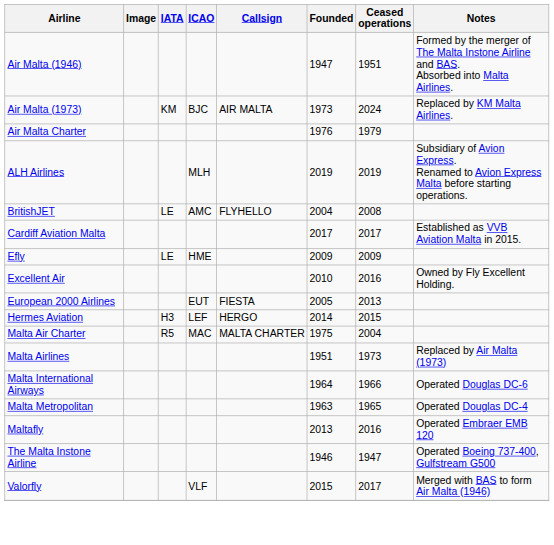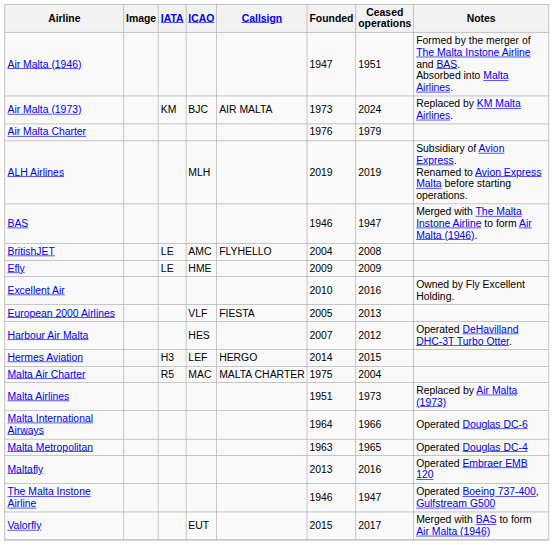 <table class="wikitable sortable" style="border-collapse:collapse; margin:auto;" border="1" cellpadding="3">
 <tr valign="middle">
 <th style="width:175px;">Airline</th>
 <th>Image</th>
 <th><a href='#'>IATA</a></th>
 <th><a href='#'>ICAO</a></th>
 <th><a href='#'>Callsign</a></th>
 <th>Founded</th>
 <th>Ceased<br>operations</th>
 <th style="width:200px;">Notes</th>
 </tr>
 <tr>
 <td><a href='#'>Air Malta (1946)</a></td>
 <td></td>
 <td></td>
 <td></td>
 <td></td>
 <td>1947</td>
 <td>1951</td>
 <td>Formed by the merger of <a href='#'>The Malta Instone Airline</a> and <a href='#'>BAS</a>. <br> Absorbed into <a href='#'>Malta Airlines</a>.</td>
 </tr>
 <tr>
 <td><a href='#'>Air Malta (1973)</a></td>
 <td></td>
 <td>KM</td>
 <td>BJC</td>
 <td>AIR MALTA</td>
 <td>1973</td>
 <td>2024</td>
 <td>Replaced by <a href='#'>KM Malta Airlines</a>.</td>
 </tr>
 <tr>
 <td><a href='#'>Air Malta Charter</a></td>
 <td></td>
 <td></td>
 <td></td>
 <td></td>
 <td>1976</td>
 <td>1979</td>
 <td></td>
 </tr>
 <tr>
 <td><a href='#'>ALH Airlines</a></td>
 <td></td>
 <td></td>
 <td>MLH</td>
 <td></td>
 <td>2019</td>
 <td>2019</td>
 <td>Subsidiary of <a href='#'>Avion Express</a>. <br> Renamed to <a href='#'>Avion Express Malta</a> before starting operations.</td>
 </tr>
 <tr>
+<td><a href='#'>BAS</a></td>
+<td></td>
+<td></td>
+<td></td>
+<td></td>
+<td>1946</td>
+<td>1947</td>
+<td>Merged with <a href='#'>The Malta Instone Airline</a> to form <a href='#'>Air Malta (1946)</a>.</td>
+</tr>
+<tr>
 <td><a href='#'>BritishJET</a></td>
 <td></td>
 <td>LE</td>
 <td>AMC</td>
 <td>FLYHELLO</td>
 <td>2004</td>
 <td>2008</td>
 <td></td>
-</tr>
-<tr>
-<td><a href='#'>Cardiff Aviation Malta</a></td>
-<td></td>
-<td></td>
-<td></td>
-<td></td>
-<td>2017</td>
-<td>2017</td>
-<td>Established as <a href='#'>VVB Aviation Malta</a> in 2015.</td>
 </tr>
 <tr>
 <td><a href='#'>Efly</a></td>
 <td></td>
 <td>LE</td>
 <td>HME</td>
 <td></td>
 <td>2009</td>
 <td>2009</td>
 <td></td>
 </tr>
 <tr>
 <td><a href='#'>Excellent Air</a></td>
 <td></td>
 <td></td>
 <td></td>
 <td></td>
 <td>2010</td>
 <td>2016</td>
 <td>Owned by Fly Excellent Holding.</td>
 </tr>
 <tr>
 <td><a href='#'>European 2000 Airlines</a></td>
 <td></td>
 <td></td>
-<td>EUT</td>
+<td>VLF</td>
 <td>FIESTA</td>
 <td>2005</td>
 <td>2013</td>
 <td></td>
+</tr>
+<tr>
+<td><a href='#'>Harbour Air Malta</a></td>
+<td></td>
+<td></td>
+<td>HES</td>
+<td></td>
+<td>2007</td>
+<td>2012</td>
+<td>Operated <a href='#'>DeHavilland DHC-3T Turbo Otter</a>.</td>
 </tr>
 <tr>
 <td><a href='#'>Hermes Aviation</a></td>
 <td></td>
 <td>H3</td>
 <td>LEF</td>
 <td>HERGO</td>
 <td>2014</td>
 <td>2015</td>
 <td></td>
 </tr>
 <tr>
 <td><a href='#'>Malta Air Charter</a></td>
 <td></td>
 <td>R5</td>
 <td>MAC</td>
 <td>MALTA CHARTER</td>
 <td>1975</td>
 <td>2004</td>
 <td></td>
 </tr>
 <tr>
 <td><a href='#'>Malta Airlines</a></td>
 <td></td>
 <td></td>
 <td></td>
 <td></td>
 <td>1951</td>
 <td>1973</td>
 <td>Replaced by <a href='#'>Air Malta (1973)</a></td>
 </tr>
 <tr>
 <td><a href='#'>Malta International Airways</a></td>
 <td></td>
 <td></td>
 <td></td>
 <td></td>
 <td>1964</td>
 <td>1966</td>
 <td>Operated <a href='#'>Douglas DC-6</a></td>
 </tr>
 <tr>
 <td><a href='#'>Malta Metropolitan</a></td>
 <td></td>
 <td></td>
 <td></td>
 <td></td>
 <td>1963</td>
 <td>1965</td>
 <td>Operated <a href='#'>Douglas DC-4</a></td>
 </tr>
 <tr>
 <td><a href='#'>Maltafly</a></td>
 <td></td>
 <td></td>
 <td></td>
 <td></td>
 <td>2013</td>
 <td>2016</td>
 <td>Operated <a href='#'>Embraer EMB 120</a></td>
 </tr>
 <tr>
 <td><a href='#'>The Malta Instone Airline</a></td>
 <td></td>
 <td></td>
 <td></td>
 <td></td>
 <td>1946</td>
 <td>1947</td>
 <td>Operated <a href='#'>Boeing 737-400</a>, <a href='#'>Gulfstream G500</a></td>
 </tr>
 <tr>
 <td><a href='#'>Valorfly</a></td>
 <td></td>
 <td></td>
-<td>VLF</td>
+<td>EUT</td>
 <td></td>
 <td>2015</td>
 <td>2017</td>
 <td>Merged with <a href='#'>BAS</a> to form <a href='#'>Air Malta (1946)</a></td>
 </tr>
 <tr>
 </tr>
 </table>
